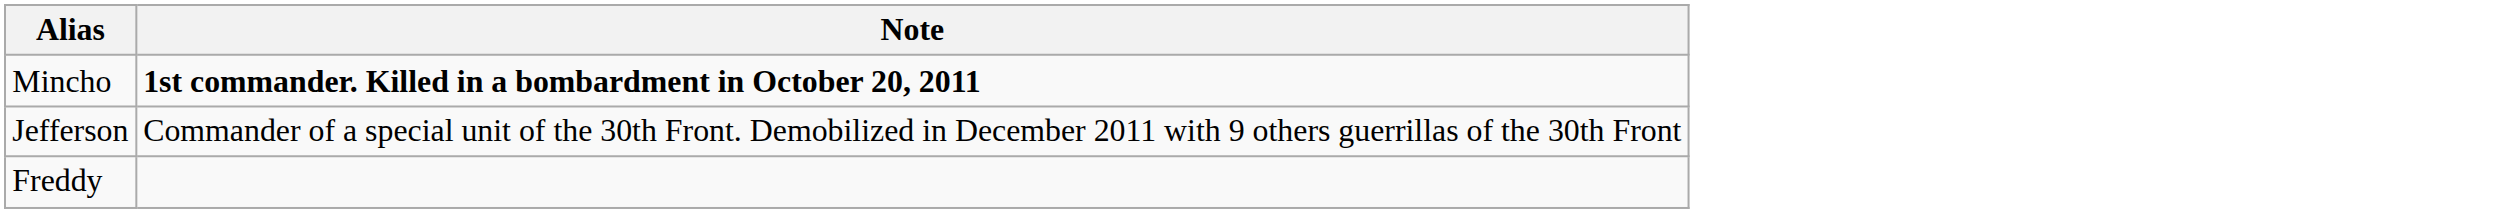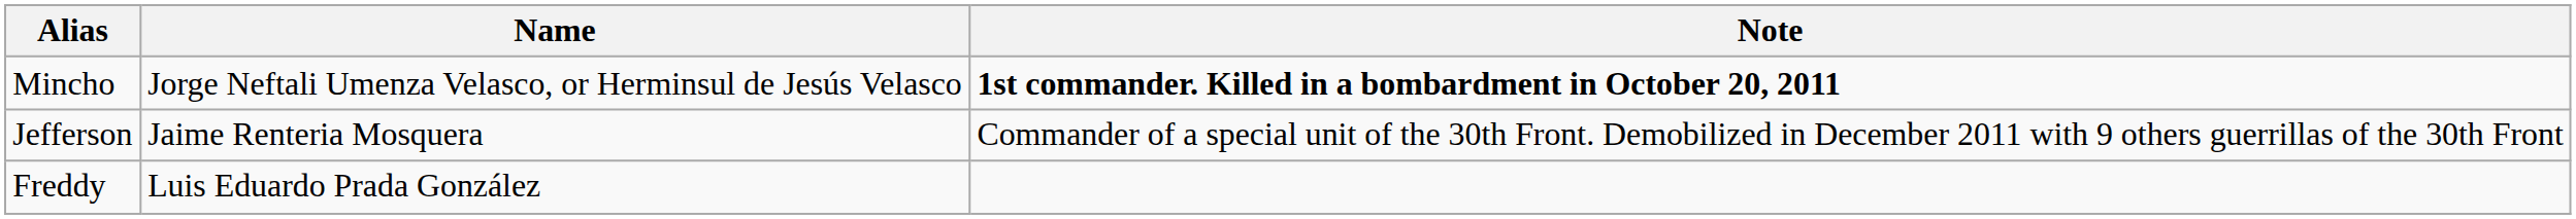 <table class="wikitable">
 <tr>
 <th>Alias</th>
+<th>Name</th>
 <th>Note</th>
 </tr>
 <tr>
 <td>Mincho</td>
+<td>Jorge Neftali Umenza Velasco, or Herminsul de Jesús Velasco</td>
 <td><strong>1st commander. Killed in a bombardment in October 20, 2011 </strong></td>
 </tr>
 <tr>
 <td>Jefferson</td>
+<td>Jaime Renteria Mosquera</td>
 <td>Commander of a special unit of the 30th Front. Demobilized in December 2011 with 9 others guerrillas of the 30th Front</td>
 </tr>
 <tr>
 <td>Freddy</td>
+<td>Luis Eduardo Prada González </td>
 <td></td>
 </tr>
 </table>
